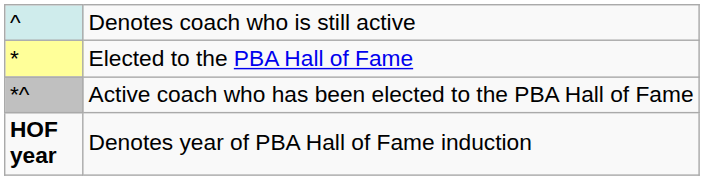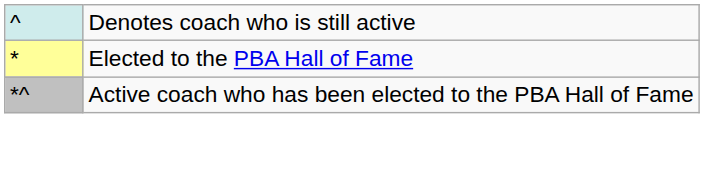 <table class="wikitable">
 <tr>
 <td style="background:#cfecec; width:3em;">^</td>
 <td>Denotes coach who is still active</td>
 </tr>
 <tr>
 <td style="background:#ff9; width:3em;">*</td>
 <td>Elected to the <a href='#'>PBA Hall of Fame</a></td>
 </tr>
 <tr>
 <td style="background:silver; width:3em;">*^</td>
 <td>Active coach who has been elected to the PBA Hall of Fame</td>
 </tr>
-<tr>
-<td><strong>HOF year</strong></td>
-<td>Denotes year of PBA Hall of Fame induction</td>
-</tr>
 </table>
